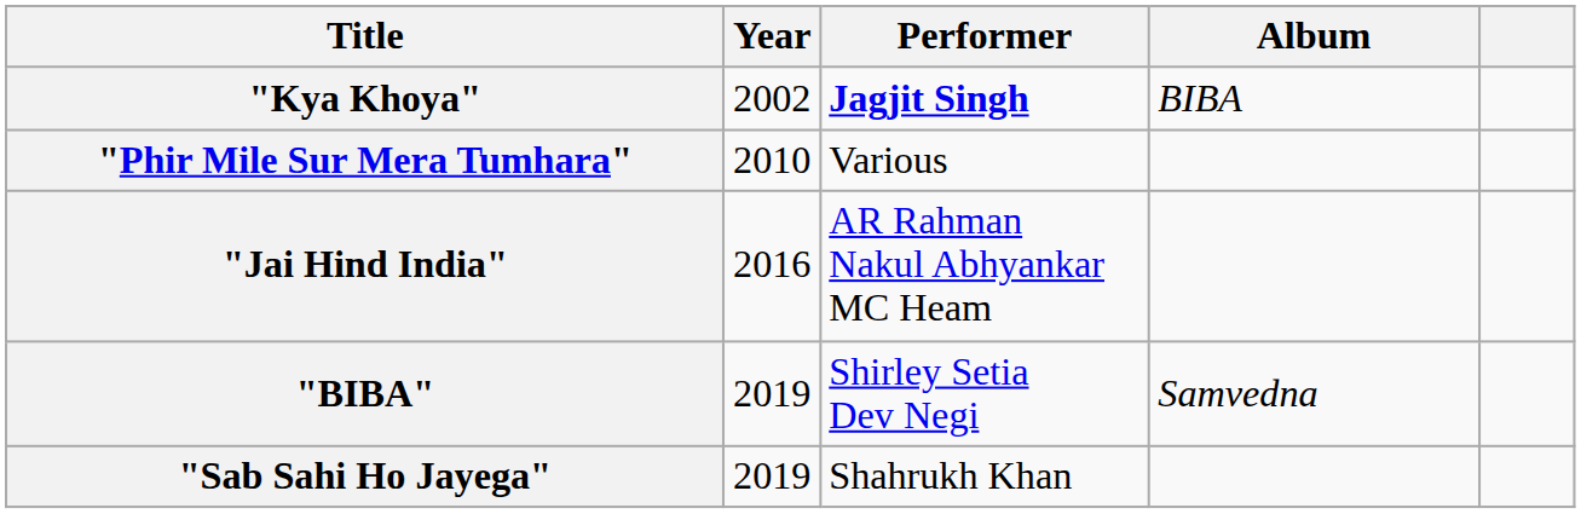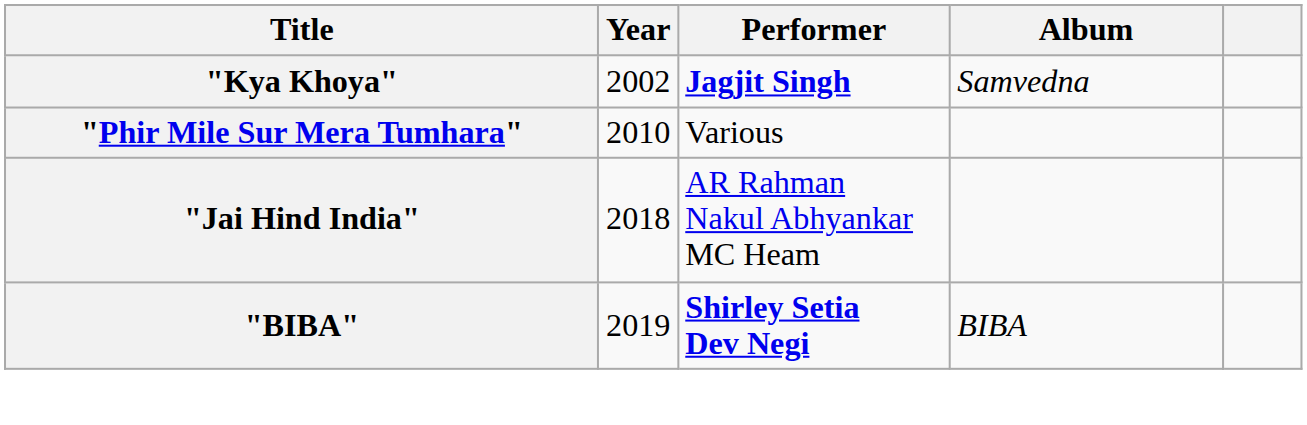 <table class="wikitable plainrowheaders unsortable" style="text-align: margin;">
 <tr>
 <th scope="col" style="width: 18em;">Title</th>
 <th scope="col" style="width: 2em;">Year</th>
 <th scope="col" style="width: 8em;">Performer</th>
 <th scope="col" style="width: 8em;">Album</th>
 <th scope="col" style="width: 2em;"></th>
 </tr>
 <tr>
 <th scope="row">"Kya Khoya"</th>
 <td>2002</td>
 <td><strong><a href='#'>Jagjit Singh</a></strong></td>
-<td><em>BIBA</em></td>
+<td><em>Samvedna</em></td>
 <td></td>
 </tr>
 <tr>
 <th scope="row">"<a href='#'>Phir Mile Sur Mera Tumhara</a>"</th>
 <td>2010</td>
 <td>Various</td>
 <td></td>
 <td></td>
 </tr>
 <tr>
 <th scope="row">"Jai Hind India"</th>
-<td>2016</td>
+<td>2018</td>
 <td><a href='#'>AR Rahman</a><br><a href='#'>Nakul Abhyankar</a><br>MC Heam</td>
 <td></td>
 <td></td>
 </tr>
 <tr>
 <th scope="row">"BIBA"</th>
 <td>2019</td>
-<td><a href='#'>Shirley Setia</a><br><a href='#'>Dev Negi</a></td>
-<td><em>Samvedna</em></td>
-<td></td>
-</tr>
-<tr>
-<th scope="row">"Sab Sahi Ho Jayega"</th>
-<td>2019</td>
-<td>Shahrukh Khan</td>
-<td></td>
+<td><strong><a href='#'>Shirley Setia</a><br><a href='#'>Dev Negi</a></strong></td>
+<td><em>BIBA</em></td>
 <td></td>
 </tr>
 </table>
